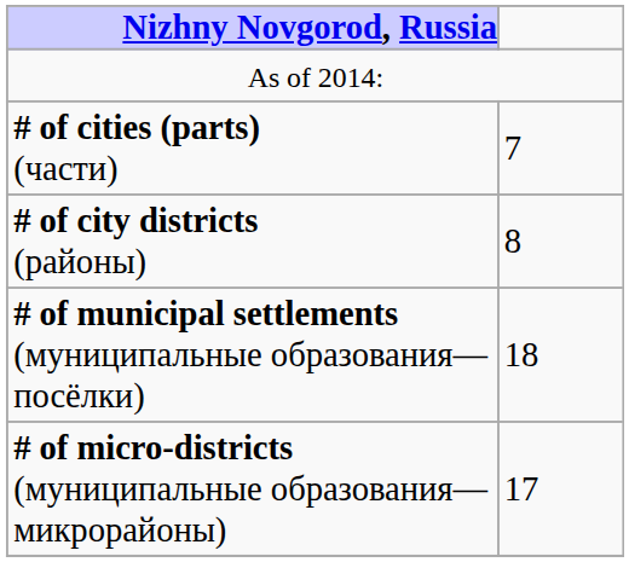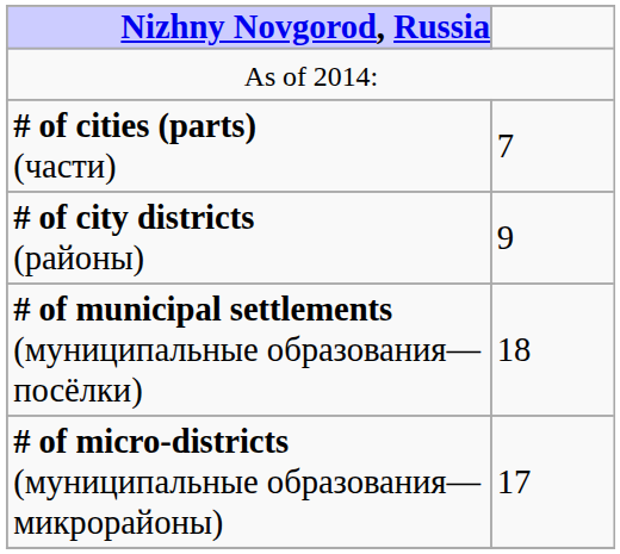 <table border=1 align="right" cellpadding=2 cellspacing=0 style="margin: 0 0 1em 1em; background: #f9f9f9; border: 1px #aaa solid; border-collapse: collapse; font-size: 95%;">
 <tr>
 <th bgcolor="#ccccff" style="padding:0 0 0 50px;"><a href='#'>Nizhny Novgorod</a>, <a href='#'>Russia</a></th>
 <td width="50px"></td>
 </tr>
 <tr>
 <td colspan=2 align="center"><small>As of 2014:</small></td>
 </tr>
 <tr>
 <td><strong># of cities (parts)</strong><br>(части)</td>
 <td>7</td>
 </tr>
 <tr>
 <td><strong># of city districts</strong><br>(районы)</td>
-<td>8</td>
+<td>9</td>
 </tr>
 <tr>
 <td><strong># of municipal settlements</strong><br>(муниципальные образования—<br>посёлки)</td>
 <td>18</td>
 </tr>
 <tr>
 <td><strong># of micro-districts</strong><br>(муниципальные образования—<br>микрорайоны)</td>
 <td>17</td>
 </tr>
 <tr>
 </tr>
 </table>
